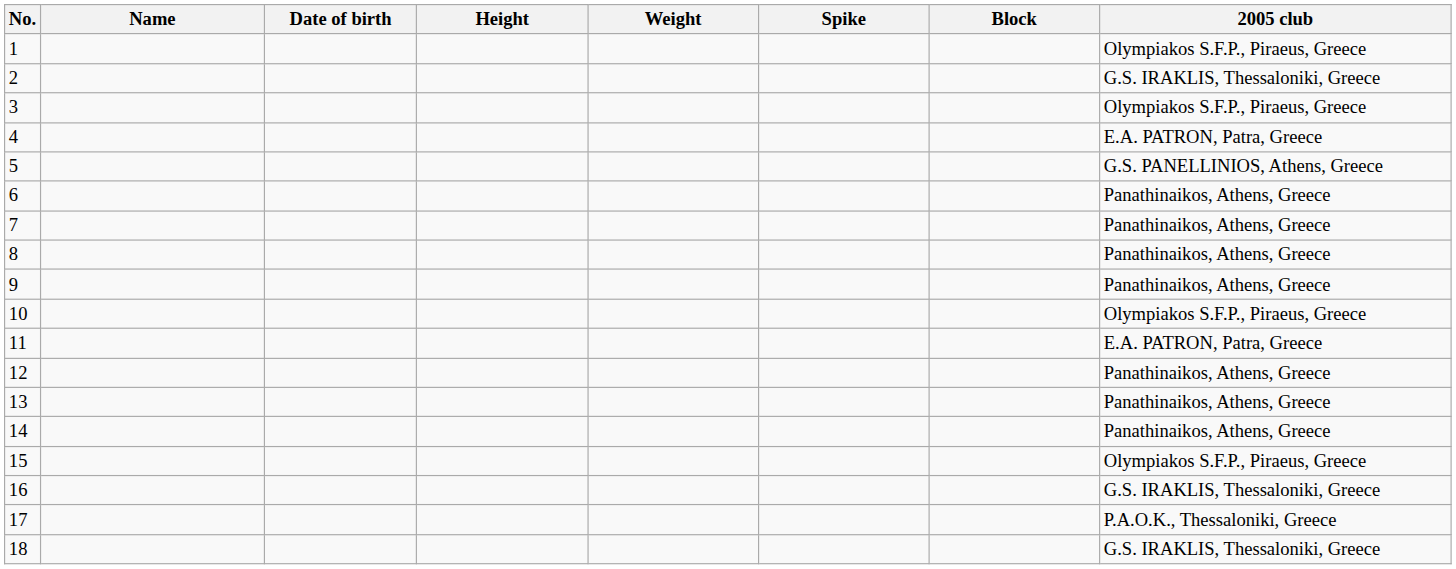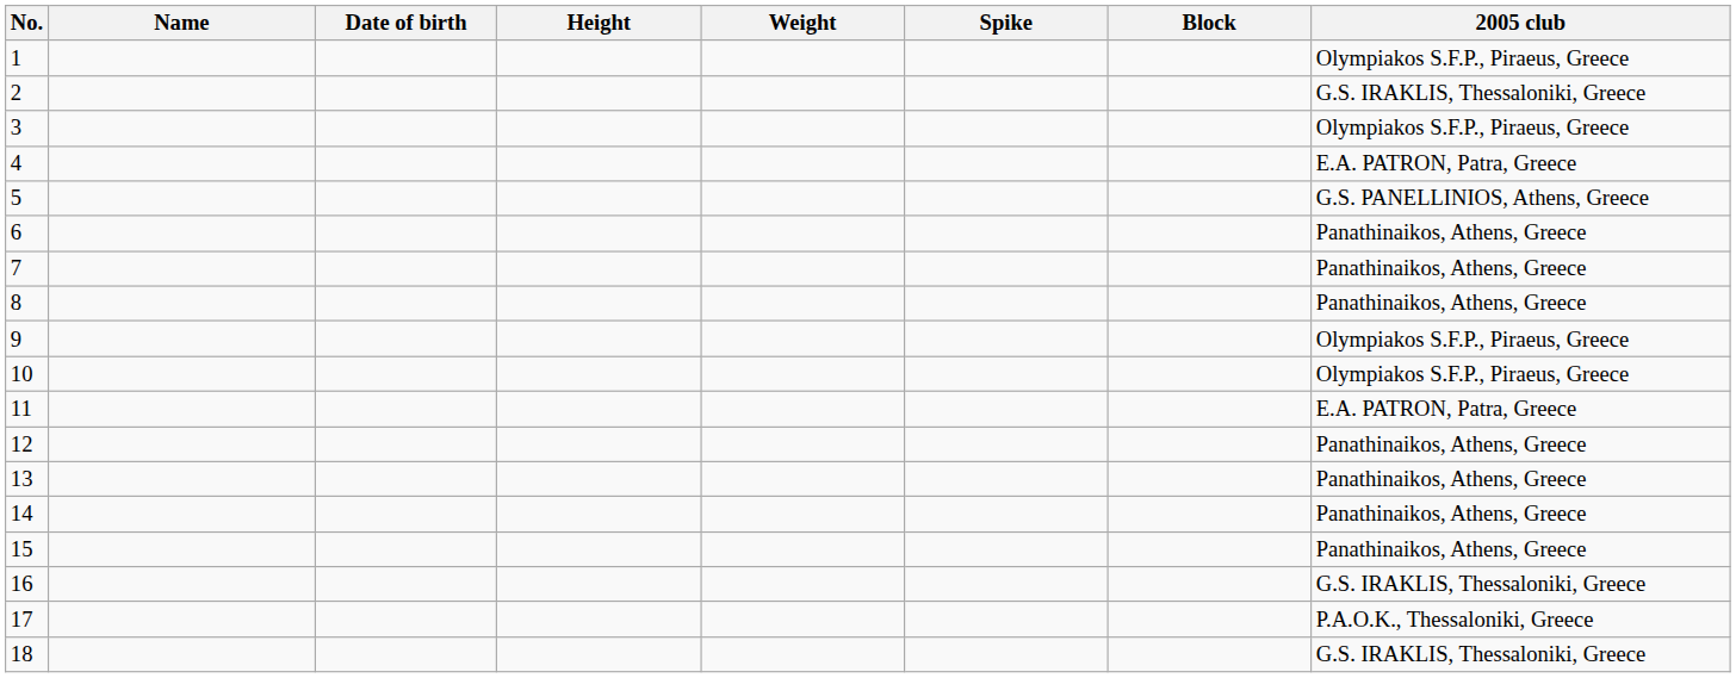 <table class="wikitable sortable" style=font-size:100%; text-align:center;>
 <tr>
 <th>No.</th>
 <th style=width:12em>Name</th>
 <th style=width:8em>Date of birth</th>
 <th style=width:9em>Height</th>
 <th style=width:9em>Weight</th>
 <th style=width:9em>Spike</th>
 <th style=width:9em>Block</th>
 <th style=width:19em>2005 club</th>
 </tr>
 <tr>
 <td>1</td>
 <td align=left></td>
 <td align=right></td>
 <td></td>
 <td></td>
 <td></td>
 <td></td>
 <td align=left>Olympiakos S.F.P., Piraeus, Greece</td>
 </tr>
 <tr>
 <td>2</td>
 <td align=left></td>
 <td align=right></td>
 <td></td>
 <td></td>
 <td></td>
 <td></td>
 <td align=left>G.S. IRAKLIS, Thessaloniki, Greece</td>
 </tr>
 <tr>
 <td>3</td>
 <td align=left></td>
 <td align=right></td>
 <td></td>
 <td></td>
 <td></td>
 <td></td>
 <td align=left>Olympiakos S.F.P., Piraeus, Greece</td>
 </tr>
 <tr>
 <td>4</td>
 <td align=left></td>
 <td align=right></td>
 <td></td>
 <td></td>
 <td></td>
 <td></td>
 <td align=left>E.A. PATRON, Patra, Greece</td>
 </tr>
 <tr>
 <td>5</td>
 <td align=left></td>
 <td align=right></td>
 <td></td>
 <td></td>
 <td></td>
 <td></td>
 <td align=left>G.S. PANELLINIOS, Athens, Greece</td>
 </tr>
 <tr>
 <td>6</td>
 <td align=left></td>
 <td align=right></td>
 <td></td>
 <td></td>
 <td></td>
 <td></td>
 <td align=left>Panathinaikos, Athens, Greece</td>
 </tr>
 <tr>
 <td>7</td>
 <td align=left></td>
 <td align=right></td>
 <td></td>
 <td></td>
 <td></td>
 <td></td>
 <td align=left>Panathinaikos, Athens, Greece</td>
 </tr>
 <tr>
 <td>8</td>
 <td align=left></td>
 <td align=right></td>
 <td></td>
 <td></td>
 <td></td>
 <td></td>
 <td align=left>Panathinaikos, Athens, Greece</td>
 </tr>
 <tr>
 <td>9</td>
 <td align=left></td>
 <td align=right></td>
 <td></td>
 <td></td>
 <td></td>
 <td></td>
-<td align=left>Panathinaikos, Athens, Greece</td>
+<td align=left>Olympiakos S.F.P., Piraeus, Greece</td>
 </tr>
 <tr>
 <td>10</td>
 <td align=left></td>
 <td align=right></td>
 <td></td>
 <td></td>
 <td></td>
 <td></td>
 <td align=left>Olympiakos S.F.P., Piraeus, Greece</td>
 </tr>
 <tr>
 <td>11</td>
 <td align=left></td>
 <td align=right></td>
 <td></td>
 <td></td>
 <td></td>
 <td></td>
 <td align=left>E.A. PATRON, Patra, Greece</td>
 </tr>
 <tr>
 <td>12</td>
 <td align=left></td>
 <td align=right></td>
 <td></td>
 <td></td>
 <td></td>
 <td></td>
 <td align=left>Panathinaikos, Athens, Greece</td>
 </tr>
 <tr>
 <td>13</td>
 <td align=left></td>
 <td align=right></td>
 <td></td>
 <td></td>
 <td></td>
 <td></td>
 <td align=left>Panathinaikos, Athens, Greece</td>
 </tr>
 <tr>
 <td>14</td>
 <td align=left></td>
 <td align=right></td>
 <td></td>
 <td></td>
 <td></td>
 <td></td>
 <td align=left>Panathinaikos, Athens, Greece</td>
 </tr>
 <tr>
 <td>15</td>
 <td align=left></td>
 <td align=right></td>
 <td></td>
 <td></td>
 <td></td>
 <td></td>
-<td align=left>Olympiakos S.F.P., Piraeus, Greece</td>
+<td align=left>Panathinaikos, Athens, Greece</td>
 </tr>
 <tr>
 <td>16</td>
 <td align=left></td>
 <td align=right></td>
 <td></td>
 <td></td>
 <td></td>
 <td></td>
 <td align=left>G.S. IRAKLIS, Thessaloniki, Greece</td>
 </tr>
 <tr>
 <td>17</td>
 <td align=left></td>
 <td align=right></td>
 <td></td>
 <td></td>
 <td></td>
 <td></td>
 <td align=left>P.A.O.K., Thessaloniki, Greece</td>
 </tr>
 <tr>
 <td>18</td>
 <td align=left></td>
 <td align=right></td>
 <td></td>
 <td></td>
 <td></td>
 <td></td>
 <td align=left>G.S. IRAKLIS, Thessaloniki, Greece</td>
 </tr>
 </table>
